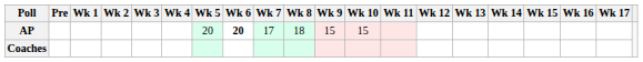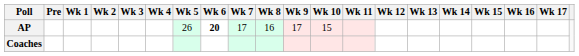 <table class="wikitable" style="white-space:nowrap;">
 <tr>
 <th>Poll</th>
 <th>Pre</th>
 <th>Wk 1</th>
 <th>Wk 2</th>
 <th>Wk 3</th>
 <th>Wk 4</th>
 <th>Wk 5</th>
 <th>Wk 6</th>
 <th>Wk 7</th>
 <th>Wk 8</th>
 <th>Wk 9</th>
 <th>Wk 10</th>
 <th>Wk 11</th>
 <th>Wk 12</th>
 <th>Wk 13</th>
 <th>Wk 14</th>
 <th>Wk 15</th>
 <th>Wk 16</th>
 <th>Wk 17</th>
 <th></th>
 </tr>
 <tr style="text-align:center;">
 <th>AP</th>
 <td style="background:#FFF;"></td>
 <td style="background:#FFF;"></td>
 <td style="background:#FFF;"></td>
 <td style="background:#FFF;"></td>
 <td style="background:#FFF;"></td>
-<td style="background:#D8FFEB;">20</td>
+<td style="background:#D8FFEB;">26</td>
 <td style="background:#FFF;"><strong>20</strong></td>
 <td style="background:#D8FFEB;">17</td>
-<td style="background:#D8FFEB;">18</td>
-<td style="background:#FFE6E6;">15</td>
+<td style="background:#D8FFEB;">16</td>
+<td style="background:#FFE6E6;">17</td>
 <td style="background:#FFE6E6;">15</td>
 <td style="background:#FFE6E6;"></td>
 <td style="background:#FFF;"></td>
 <td style="background:#FFF;"></td>
 <td style="background:#FFF;"></td>
 <td style="background:#FFF;"></td>
 <td style="background:#FFF;"></td>
 <td style="background:#FFF;"></td>
 </tr>
 <tr style="text-align:center;">
 <th>Coaches</th>
 <td style="background:#FFF;"></td>
 <td style="background:#FFF;"></td>
 <td style="background:#FFF;"></td>
 <td style="background:#FFF;"></td>
 <td style="background:#FFF;"></td>
 <td style="background:#D8FFEB;"></td>
 <td style="background:#FFF;"></td>
 <td style="background:#D8FFEB;"></td>
 <td style="background:#D8FFEB;"></td>
 <td style="background:#FFE6E6;"></td>
 <td style="background:#FFE6E6;"></td>
 <td style="background:#FFE6E6;"></td>
 <td style="background:#FFF;"></td>
 <td style="background:#FFF;"></td>
 <td style="background:#FFF;"></td>
 <td style="background:#FFF;"></td>
 <td style="background:#FFF;"></td>
 <td style="background:#FFF;"></td>
 </tr>
 </table>
